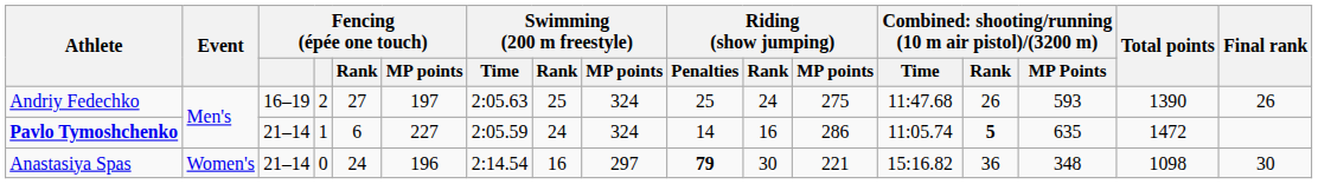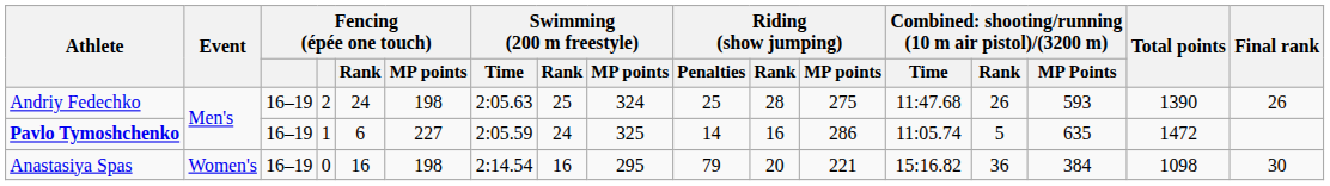 <table class="wikitable" style="font-size:90%">
 <tr>
 <th rowspan="2">Athlete</th>
 <th rowspan="2">Event</th>
 <th colspan=4>Fencing<br><span>(épée one touch)</span></th>
 <th colspan=3>Swimming<br><span>(200 m freestyle)</span></th>
 <th colspan=3>Riding<br><span>(show jumping)</span></th>
 <th colspan=3>Combined: shooting/running<br><span>(10 m air pistol)/(3200 m)</span></th>
 <th rowspan=2>Total points</th>
 <th rowspan=2>Final rank</th>
 </tr>
 <tr style="font-size:95%">
 <th></th>
 <th></th>
 <th>Rank</th>
 <th>MP points</th>
 <th>Time</th>
 <th>Rank</th>
 <th>MP points</th>
 <th>Penalties</th>
 <th>Rank</th>
 <th>MP points</th>
 <th>Time</th>
 <th>Rank</th>
 <th>MP Points</th>
 </tr>
 <tr align=center>
 <td align=left><a href='#'>Andriy Fedechko</a></td>
 <td align=left rowspan=2><a href='#'>Men's</a></td>
 <td>16–19</td>
 <td>2</td>
-<td>27</td>
-<td>197</td>
+<td>24</td>
+<td>198</td>
 <td>2:05.63</td>
 <td>25</td>
 <td>324</td>
 <td>25</td>
-<td>24</td>
+<td>28</td>
 <td>275</td>
 <td>11:47.68</td>
 <td>26</td>
 <td>593</td>
 <td>1390</td>
 <td>26</td>
 </tr>
 <tr align=center>
 <td align=left><strong><a href='#'>Pavlo Tymoshchenko</a></strong></td>
-<td>21–14</td>
+<td>16–19</td>
 <td>1</td>
 <td>6</td>
 <td>227</td>
 <td>2:05.59</td>
 <td>24</td>
-<td>324</td>
+<td>325</td>
 <td>14</td>
 <td>16</td>
 <td>286</td>
 <td>11:05.74</td>
-<td><strong>5</strong></td>
+<td>5</td>
 <td>635</td>
 <td>1472</td>
 <td></td>
 </tr>
 <tr align=center>
 <td align=left><a href='#'>Anastasiya Spas</a></td>
 <td align=left><a href='#'>Women's</a></td>
-<td>21–14</td>
+<td>16–19</td>
 <td>0</td>
-<td>24</td>
-<td>196</td>
+<td>16</td>
+<td>198</td>
 <td>2:14.54</td>
 <td>16</td>
-<td>297</td>
-<td><strong>79</strong></td>
-<td>30</td>
+<td>295</td>
+<td>79</td>
+<td>20</td>
 <td>221</td>
 <td>15:16.82</td>
 <td>36</td>
-<td>348</td>
+<td>384</td>
 <td>1098</td>
 <td>30</td>
 </tr>
 </table>
